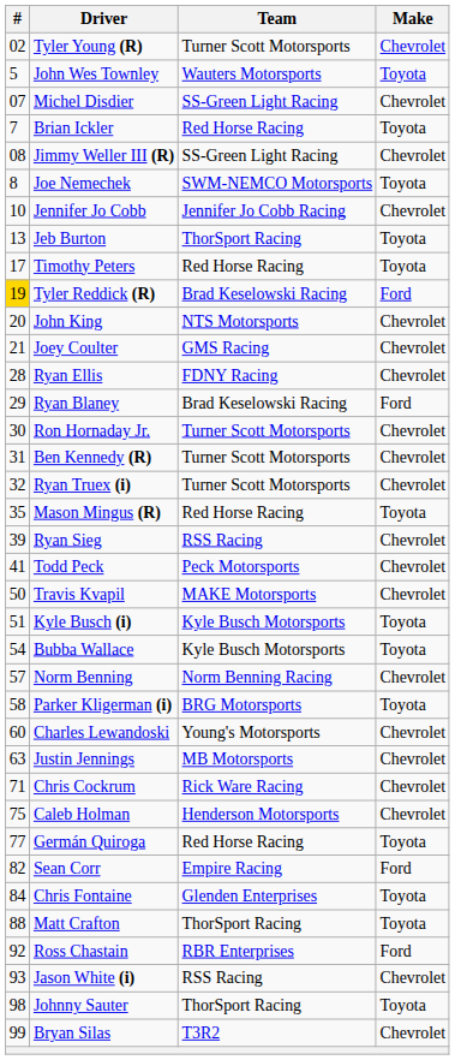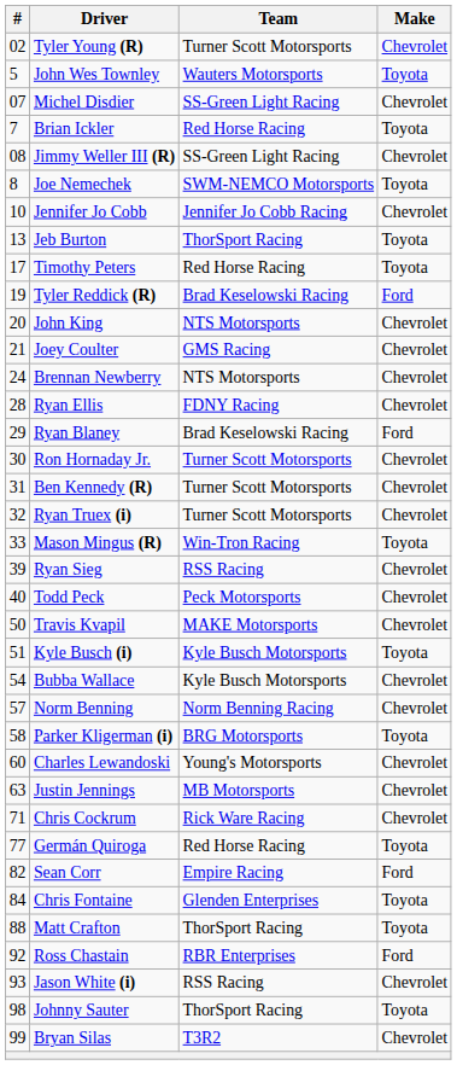 <table class="wikitable" style="font-size:95%">
 <tr>
 <th>#</th>
 <th>Driver</th>
 <th>Team</th>
 <th>Make</th>
 </tr>
 <tr>
 <td>02</td>
 <td><a href='#'>Tyler Young</a> <strong>(R)</strong></td>
 <td>Turner Scott Motorsports</td>
 <td><a href='#'>Chevrolet</a></td>
 </tr>
 <tr>
 <td>5</td>
 <td><a href='#'>John Wes Townley</a></td>
 <td><a href='#'>Wauters Motorsports</a></td>
 <td><a href='#'>Toyota</a></td>
 </tr>
 <tr>
 <td>07</td>
 <td><a href='#'>Michel Disdier</a></td>
 <td><a href='#'>SS-Green Light Racing</a></td>
 <td>Chevrolet</td>
 </tr>
 <tr>
 <td>7</td>
 <td><a href='#'>Brian Ickler</a></td>
 <td><a href='#'>Red Horse Racing</a></td>
 <td>Toyota</td>
 </tr>
 <tr>
 <td>08</td>
 <td><a href='#'>Jimmy Weller III</a> <strong>(R)</strong></td>
 <td>SS-Green Light Racing</td>
 <td>Chevrolet</td>
 </tr>
 <tr>
 <td>8</td>
 <td><a href='#'>Joe Nemechek</a></td>
 <td><a href='#'>SWM-NEMCO Motorsports</a></td>
 <td>Toyota</td>
 </tr>
 <tr>
 <td>10</td>
 <td><a href='#'>Jennifer Jo Cobb</a></td>
 <td><a href='#'>Jennifer Jo Cobb Racing</a></td>
 <td>Chevrolet</td>
 </tr>
 <tr>
 <td>13</td>
 <td><a href='#'>Jeb Burton</a></td>
 <td><a href='#'>ThorSport Racing</a></td>
 <td>Toyota</td>
 </tr>
 <tr>
 <td>17</td>
 <td><a href='#'>Timothy Peters</a></td>
 <td>Red Horse Racing</td>
 <td>Toyota</td>
 </tr>
 <tr>
-<td style="background: gold;">19</td>
+<td>19</td>
 <td><a href='#'>Tyler Reddick</a> <strong>(R)</strong></td>
 <td><a href='#'>Brad Keselowski Racing</a></td>
 <td><a href='#'>Ford</a></td>
 </tr>
 <tr>
 <td>20</td>
 <td><a href='#'>John King</a></td>
 <td><a href='#'>NTS Motorsports</a></td>
 <td>Chevrolet</td>
 </tr>
 <tr>
 <td>21</td>
 <td><a href='#'>Joey Coulter</a></td>
 <td><a href='#'>GMS Racing</a></td>
+<td>Chevrolet</td>
+</tr>
+<tr>
+<td>24</td>
+<td><a href='#'>Brennan Newberry</a></td>
+<td>NTS Motorsports</td>
 <td>Chevrolet</td>
 </tr>
 <tr>
 <td>28</td>
 <td><a href='#'>Ryan Ellis</a></td>
 <td><a href='#'>FDNY Racing</a></td>
 <td>Chevrolet</td>
 </tr>
 <tr>
 <td>29</td>
 <td><a href='#'>Ryan Blaney</a></td>
 <td>Brad Keselowski Racing</td>
 <td>Ford</td>
 </tr>
 <tr>
 <td>30</td>
 <td><a href='#'>Ron Hornaday Jr.</a></td>
 <td><a href='#'>Turner Scott Motorsports</a></td>
 <td>Chevrolet</td>
 </tr>
 <tr>
 <td>31</td>
 <td><a href='#'>Ben Kennedy</a> <strong>(R)</strong></td>
 <td>Turner Scott Motorsports</td>
 <td>Chevrolet</td>
 </tr>
 <tr>
 <td>32</td>
 <td><a href='#'>Ryan Truex</a> <strong>(i)</strong></td>
 <td>Turner Scott Motorsports</td>
 <td>Chevrolet</td>
 </tr>
 <tr>
-<td>35</td>
+<td>33</td>
 <td><a href='#'>Mason Mingus</a> <strong>(R)</strong></td>
-<td>Red Horse Racing</td>
+<td><a href='#'>Win-Tron Racing</a></td>
 <td>Toyota</td>
 </tr>
 <tr>
 <td>39</td>
 <td><a href='#'>Ryan Sieg</a></td>
 <td><a href='#'>RSS Racing</a></td>
 <td>Chevrolet</td>
 </tr>
 <tr>
-<td>41</td>
+<td>40</td>
 <td><a href='#'>Todd Peck</a></td>
 <td><a href='#'>Peck Motorsports</a></td>
 <td>Chevrolet</td>
 </tr>
 <tr>
 <td>50</td>
 <td><a href='#'>Travis Kvapil</a></td>
 <td><a href='#'>MAKE Motorsports</a></td>
 <td>Chevrolet</td>
 </tr>
 <tr>
 <td>51</td>
 <td><a href='#'>Kyle Busch</a> <strong>(i)</strong></td>
 <td><a href='#'>Kyle Busch Motorsports</a></td>
 <td>Toyota</td>
 </tr>
 <tr>
 <td>54</td>
 <td><a href='#'>Bubba Wallace</a></td>
 <td>Kyle Busch Motorsports</td>
-<td>Toyota</td>
+<td>Chevrolet</td>
 </tr>
 <tr>
 <td>57</td>
 <td><a href='#'>Norm Benning</a></td>
 <td><a href='#'>Norm Benning Racing</a></td>
 <td>Chevrolet</td>
 </tr>
 <tr>
 <td>58</td>
 <td><a href='#'>Parker Kligerman</a> <strong>(i)</strong></td>
 <td><a href='#'>BRG Motorsports</a></td>
 <td>Toyota</td>
 </tr>
 <tr>
 <td>60</td>
 <td><a href='#'>Charles Lewandoski</a></td>
 <td>Young's Motorsports</td>
 <td>Chevrolet</td>
 </tr>
 <tr>
 <td>63</td>
 <td><a href='#'>Justin Jennings</a></td>
 <td><a href='#'>MB Motorsports</a></td>
 <td>Chevrolet</td>
 </tr>
 <tr>
 <td>71</td>
 <td><a href='#'>Chris Cockrum</a></td>
 <td><a href='#'>Rick Ware Racing</a></td>
-<td>Chevrolet</td>
-</tr>
-<tr>
-<td>75</td>
-<td><a href='#'>Caleb Holman</a></td>
-<td><a href='#'>Henderson Motorsports</a></td>
 <td>Chevrolet</td>
 </tr>
 <tr>
 <td>77</td>
 <td><a href='#'>Germán Quiroga</a></td>
 <td>Red Horse Racing</td>
 <td>Toyota</td>
 </tr>
 <tr>
 <td>82</td>
 <td><a href='#'>Sean Corr</a></td>
 <td><a href='#'>Empire Racing</a></td>
 <td>Ford</td>
 </tr>
 <tr>
 <td>84</td>
 <td><a href='#'>Chris Fontaine</a></td>
 <td><a href='#'>Glenden Enterprises</a></td>
 <td>Toyota</td>
 </tr>
 <tr>
 <td>88</td>
 <td><a href='#'>Matt Crafton</a></td>
 <td>ThorSport Racing</td>
 <td>Toyota</td>
 </tr>
 <tr>
 <td>92</td>
 <td><a href='#'>Ross Chastain</a></td>
 <td><a href='#'>RBR Enterprises</a></td>
 <td>Ford</td>
 </tr>
 <tr>
 <td>93</td>
 <td><a href='#'>Jason White</a> <strong>(i)</strong></td>
 <td>RSS Racing</td>
 <td>Chevrolet</td>
 </tr>
 <tr>
 <td>98</td>
 <td><a href='#'>Johnny Sauter</a></td>
 <td>ThorSport Racing</td>
 <td>Toyota</td>
 </tr>
 <tr>
 <td>99</td>
 <td><a href='#'>Bryan Silas</a></td>
 <td><a href='#'>T3R2</a></td>
 <td>Chevrolet</td>
 </tr>
 <tr>
 <th colspan="4"></th>
 </tr>
 </table>
